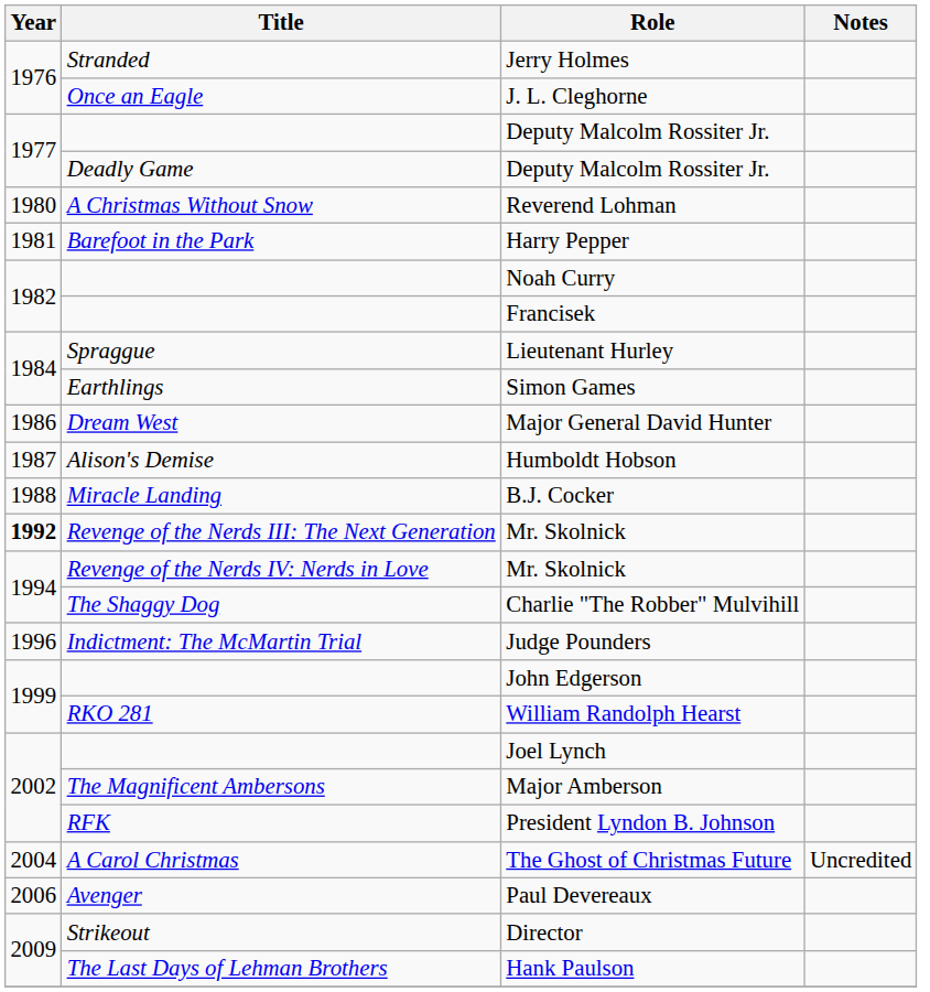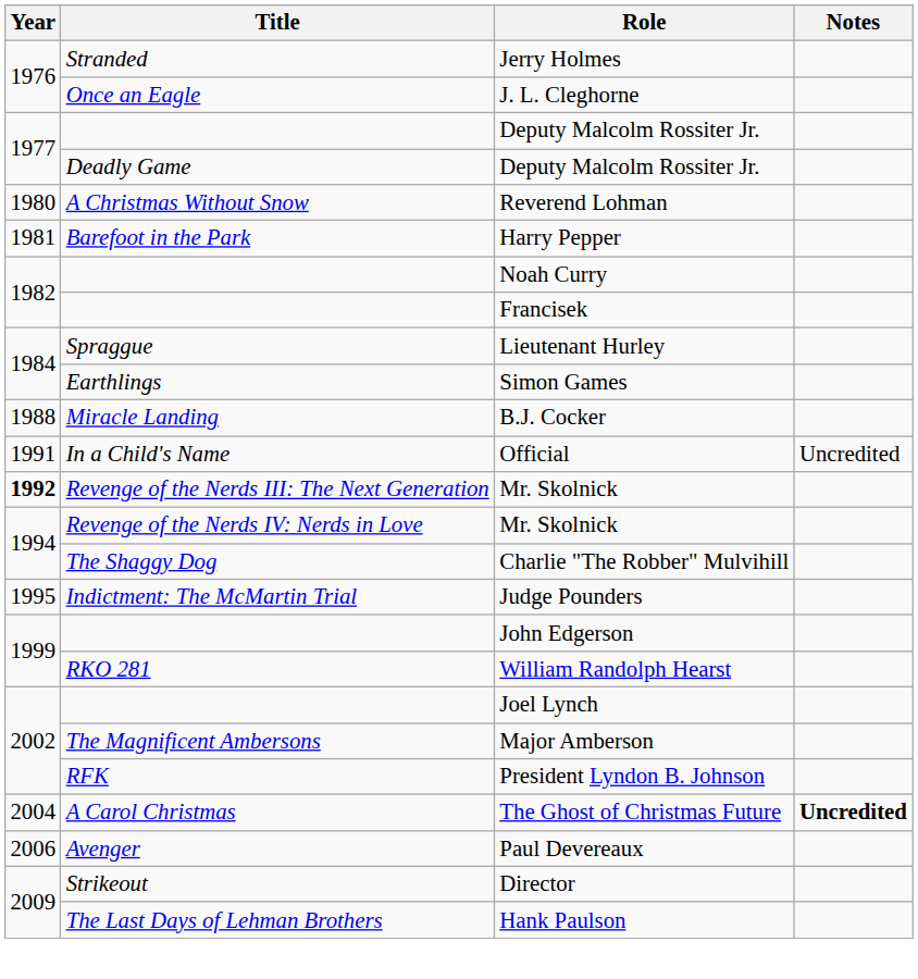 <table class="wikitable sortable">
 <tr>
 <th>Year</th>
 <th>Title</th>
 <th>Role</th>
 <th>Notes</th>
 </tr>
 <tr>
 <td rowspan="2">1976</td>
 <td><em>Stranded</em></td>
 <td>Jerry Holmes</td>
 <td></td>
 </tr>
 <tr>
 <td><em><a href='#'>Once an Eagle</a></em></td>
 <td>J. L. Cleghorne</td>
 <td></td>
 </tr>
 <tr>
 <td rowspan="2">1977</td>
 <td><em></em></td>
 <td>Deputy Malcolm Rossiter Jr.</td>
 <td></td>
 </tr>
 <tr>
 <td><em>Deadly Game</em></td>
 <td>Deputy Malcolm Rossiter Jr.</td>
 <td></td>
 </tr>
 <tr>
 <td>1980</td>
 <td><em><a href='#'>A Christmas Without Snow</a></em></td>
 <td>Reverend Lohman</td>
 <td></td>
 </tr>
 <tr>
 <td>1981</td>
 <td><em><a href='#'>Barefoot in the Park</a></em></td>
 <td>Harry Pepper</td>
 <td></td>
 </tr>
 <tr>
 <td rowspan="2">1982</td>
 <td><em></em></td>
 <td>Noah Curry</td>
 <td></td>
 </tr>
 <tr>
 <td><em></em></td>
 <td>Francisek</td>
 <td></td>
 </tr>
 <tr>
 <td rowspan="2">1984</td>
 <td><em>Spraggue</em></td>
 <td>Lieutenant Hurley</td>
 <td></td>
 </tr>
 <tr>
 <td><em>Earthlings</em></td>
 <td>Simon Games</td>
 <td></td>
 </tr>
 <tr>
-<td>1986</td>
-<td><em><a href='#'>Dream West</a></em></td>
-<td>Major General David Hunter</td>
-<td></td>
-</tr>
-<tr>
-<td>1987</td>
-<td><em>Alison's Demise</em></td>
-<td>Humboldt Hobson</td>
-<td></td>
-</tr>
-<tr>
 <td>1988</td>
 <td><em><a href='#'>Miracle Landing</a></em></td>
 <td>B.J. Cocker</td>
 <td></td>
+</tr>
+<tr>
+<td>1991</td>
+<td><em>In a Child's Name</em></td>
+<td>Official</td>
+<td>Uncredited</td>
 </tr>
 <tr>
 <td><strong>1992</strong></td>
 <td><em><a href='#'>Revenge of the Nerds III: The Next Generation</a></em></td>
 <td>Mr. Skolnick</td>
 <td></td>
 </tr>
 <tr>
 <td rowspan="2">1994</td>
 <td><em><a href='#'>Revenge of the Nerds IV: Nerds in Love</a></em></td>
 <td>Mr. Skolnick</td>
 <td></td>
 </tr>
 <tr>
 <td><em><a href='#'>The Shaggy Dog</a></em></td>
 <td>Charlie "The Robber" Mulvihill</td>
 <td></td>
 </tr>
 <tr>
-<td>1996</td>
+<td>1995</td>
 <td><em><a href='#'>Indictment: The McMartin Trial</a></em></td>
 <td>Judge Pounders</td>
 <td></td>
 </tr>
 <tr>
 <td rowspan="2">1999</td>
 <td><em></em></td>
 <td>John Edgerson</td>
 <td></td>
 </tr>
 <tr>
 <td><em><a href='#'>RKO 281</a></em></td>
 <td><a href='#'>William Randolph Hearst</a></td>
 <td></td>
 </tr>
 <tr>
 <td rowspan="3">2002</td>
 <td><em></em></td>
 <td>Joel Lynch</td>
 <td></td>
 </tr>
 <tr>
 <td><em><a href='#'>The Magnificent Ambersons</a></em></td>
 <td>Major Amberson</td>
 <td></td>
 </tr>
 <tr>
 <td><em><a href='#'>RFK</a></em></td>
 <td>President <a href='#'>Lyndon B. Johnson</a></td>
 <td></td>
 </tr>
 <tr>
 <td>2004</td>
 <td><em><a href='#'>A Carol Christmas</a></em></td>
 <td><a href='#'>The Ghost of Christmas Future</a></td>
-<td>Uncredited</td>
+<td><strong>Uncredited</strong></td>
 </tr>
 <tr>
 <td>2006</td>
 <td><em><a href='#'>Avenger</a></em></td>
 <td>Paul Devereaux</td>
 <td></td>
 </tr>
 <tr>
 <td rowspan="2">2009</td>
 <td><em>Strikeout</em></td>
 <td>Director</td>
 <td></td>
 </tr>
 <tr>
 <td><em><a href='#'>The Last Days of Lehman Brothers</a></em></td>
 <td><a href='#'>Hank Paulson</a></td>
 <td></td>
 </tr>
 <tr>
 </tr>
 </table>
